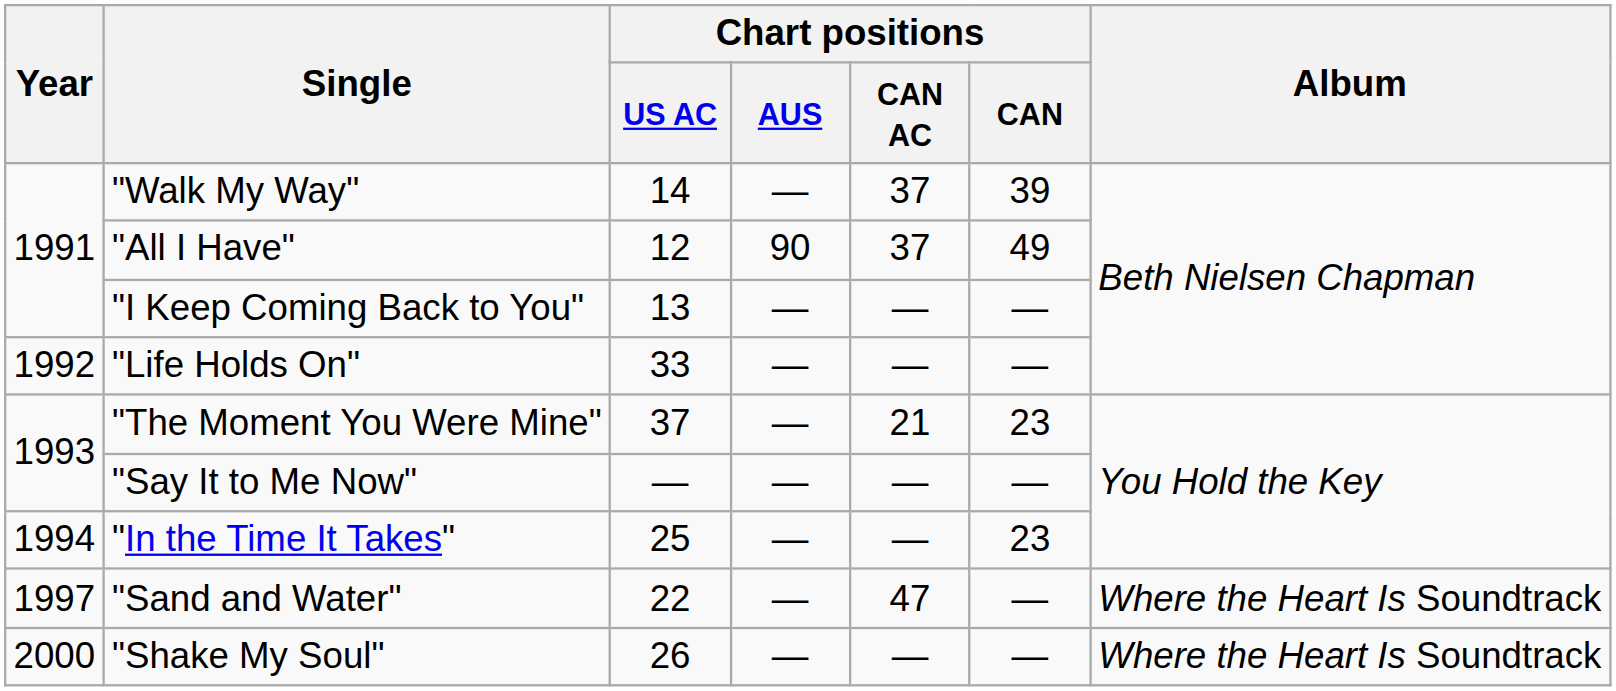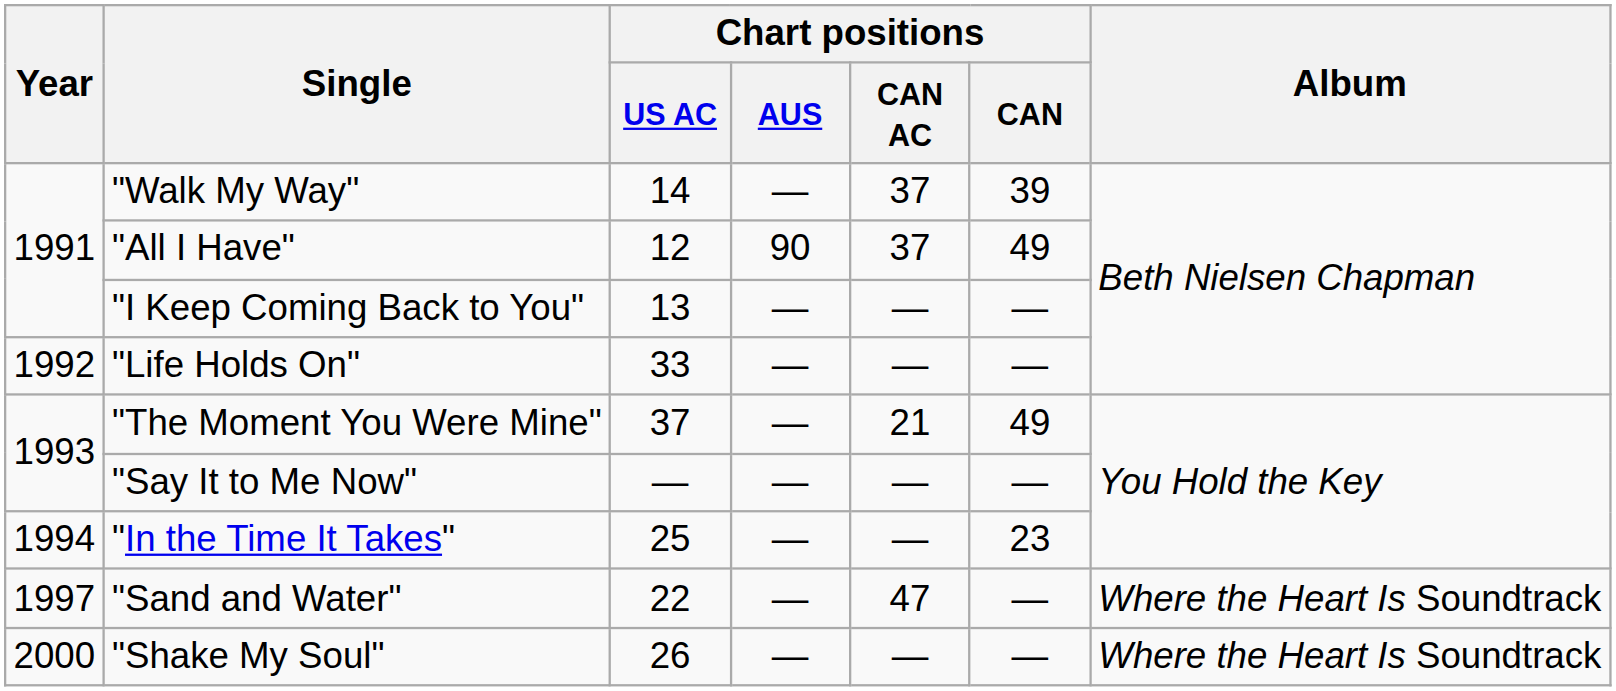 <table class="wikitable">
 <tr>
 <th rowspan="2">Year</th>
 <th rowspan="2">Single</th>
 <th colspan="4">Chart positions</th>
 <th rowspan="2">Album</th>
 </tr>
 <tr>
 <th width="45"><small><a href='#'>US AC</a></small></th>
 <th width="45"><small><a href='#'>AUS</a></small><br></th>
 <th width="45"><small>CAN AC</small></th>
 <th width="45"><small>CAN</small></th>
 </tr>
 <tr>
 <td rowspan="3">1991</td>
 <td>"Walk My Way"</td>
 <td align="center">14</td>
 <td align="center">—</td>
 <td align="center">37</td>
 <td align="center">39</td>
 <td rowspan="4"><em>Beth Nielsen Chapman</em></td>
 </tr>
 <tr>
 <td>"All I Have"</td>
 <td align="center">12</td>
 <td align="center">90</td>
 <td align="center">37</td>
 <td align="center">49</td>
 </tr>
 <tr>
 <td>"I Keep Coming Back to You"</td>
 <td align="center">13</td>
 <td align="center">—</td>
 <td align="center">—</td>
 <td align="center">—</td>
 </tr>
 <tr>
 <td>1992</td>
 <td>"Life Holds On"</td>
 <td align="center">33</td>
 <td align="center">—</td>
 <td align="center">—</td>
 <td align="center">—</td>
 </tr>
 <tr>
 <td rowspan="2">1993</td>
 <td>"The Moment You Were Mine"</td>
 <td align="center">37</td>
 <td align="center">—</td>
 <td align="center">21</td>
-<td align="center">23</td>
+<td align="center">49</td>
 <td rowspan="3"><em>You Hold the Key</em></td>
 </tr>
 <tr>
 <td>"Say It to Me Now"</td>
 <td align="center">—</td>
 <td align="center">—</td>
 <td align="center">—</td>
 <td align="center">—</td>
 </tr>
 <tr>
 <td>1994</td>
 <td>"<a href='#'>In the Time It Takes</a>"</td>
 <td align="center">25</td>
 <td align="center">—</td>
 <td align="center">—</td>
 <td align="center">23</td>
 </tr>
 <tr>
 <td>1997</td>
 <td>"Sand and Water"</td>
 <td align="center">22</td>
 <td align="center">—</td>
 <td align="center">47</td>
 <td align="center">—</td>
 <td><em>Where the Heart Is</em> Soundtrack</td>
 </tr>
 <tr>
 <td>2000</td>
 <td>"Shake My Soul"</td>
 <td align="center">26</td>
 <td align="center">—</td>
 <td align="center">—</td>
 <td align="center">—</td>
 <td><em>Where the Heart Is</em> Soundtrack</td>
 </tr>
 </table>
